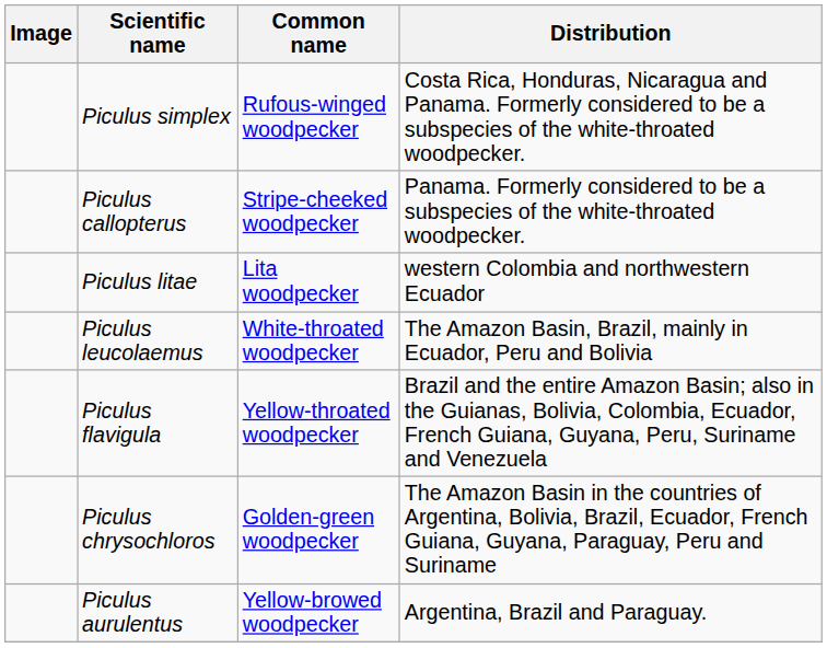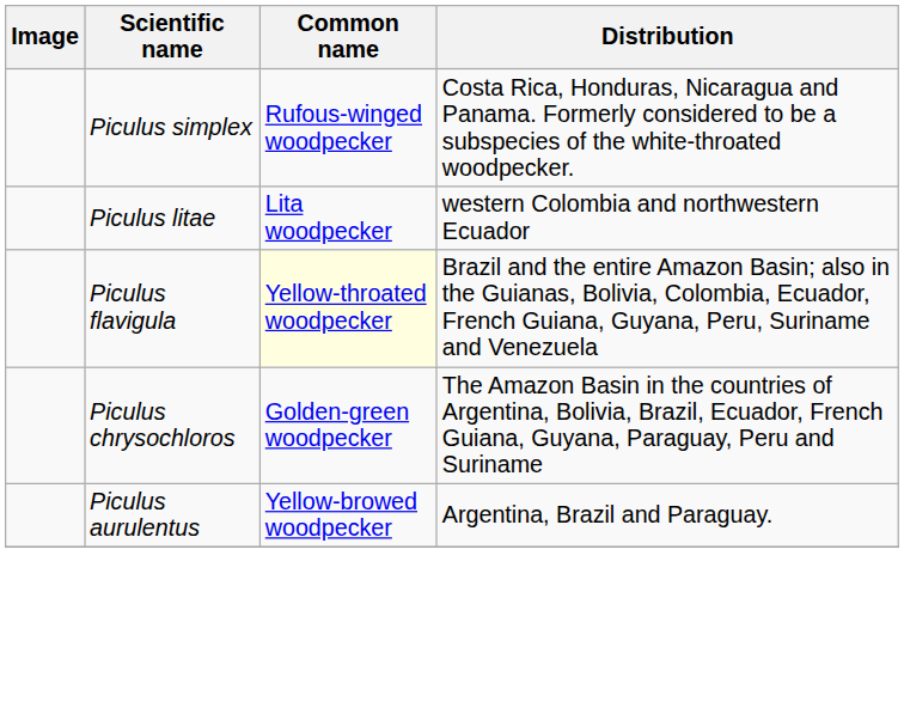 <table class="wikitable">
 <tr>
 <th>Image</th>
 <th>Scientific name</th>
 <th>Common name</th>
 <th>Distribution</th>
 </tr>
 <tr>
 <td></td>
 <td><em>Piculus simplex</em></td>
 <td><a href='#'>Rufous-winged woodpecker</a></td>
 <td>Costa Rica, Honduras, Nicaragua and Panama. Formerly considered to be a subspecies of the white-throated woodpecker.</td>
 </tr>
 <tr>
 <td></td>
-<td><em>Piculus callopterus</em></td>
-<td><a href='#'>Stripe-cheeked woodpecker</a></td>
-<td>Panama. Formerly considered to be a subspecies of the white-throated woodpecker.</td>
-</tr>
-<tr>
-<td></td>
 <td><em>Piculus litae</em></td>
 <td><a href='#'>Lita woodpecker</a></td>
 <td>western Colombia and northwestern Ecuador</td>
 </tr>
 <tr>
 <td></td>
-<td><em>Piculus leucolaemus</em></td>
-<td><a href='#'>White-throated woodpecker</a></td>
-<td>The Amazon Basin, Brazil, mainly in Ecuador, Peru and Bolivia</td>
-</tr>
-<tr>
-<td></td>
 <td><em>Piculus flavigula</em></td>
-<td><a href='#'>Yellow-throated woodpecker</a></td>
+<td style="background: lightyellow;"><a href='#'>Yellow-throated woodpecker</a></td>
 <td>Brazil and the entire Amazon Basin; also in the Guianas, Bolivia, Colombia, Ecuador, French Guiana, Guyana, Peru, Suriname and Venezuela</td>
 </tr>
 <tr>
 <td></td>
 <td><em>Piculus chrysochloros</em></td>
 <td><a href='#'>Golden-green woodpecker</a></td>
 <td>The Amazon Basin in the countries of Argentina, Bolivia, Brazil, Ecuador, French Guiana, Guyana, Paraguay, Peru and Suriname</td>
 </tr>
 <tr>
 <td></td>
 <td><em>Piculus aurulentus</em></td>
 <td><a href='#'>Yellow-browed woodpecker</a></td>
 <td>Argentina, Brazil and Paraguay.</td>
 </tr>
 <tr>
 </tr>
 </table>
